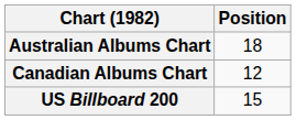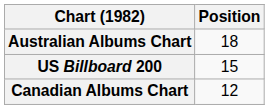 <table class="wikitable plainrowheaders sortable" style="text-align:center;">
 <tr>
 <th scope="col">Chart (1982)</th>
 <th scope="col">Position</th>
 </tr>
 <tr>
 <th scope="row">Australian Albums Chart</th>
 <td>18</td>
 </tr>
 <tr>
+<th scope="row">US <em>Billboard</em> 200</th>
+<td>15</td>
+</tr>
+<tr>
 <th scope="row">Canadian Albums Chart</th>
 <td>12</td>
 </tr>
-<tr>
-<th scope="row">US <em>Billboard</em> 200</th>
-<td>15</td>
-</tr>
 </table>
